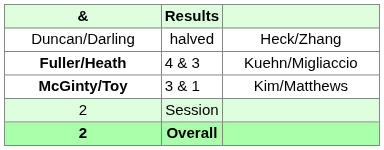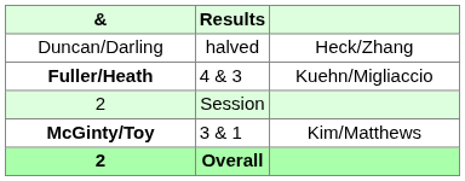 <table border="1" cellpadding="3" style="border-collapse:collapse; text-align:center;">
 <tr style="background:#ddffdd;">
 <th width=160> & </th>
 <th>Results</th>
 <th width=160></th>
 </tr>
 <tr>
 <td>Duncan/Darling</td>
 <td>halved</td>
 <td>Heck/Zhang</td>
 </tr>
 <tr>
 <td><strong>Fuller/Heath</strong></td>
 <td align=left> 4 & 3</td>
 <td>Kuehn/Migliaccio</td>
 </tr>
+<tr style="background:#ddffdd;">
+<td>2</td>
+<td>Session</td>
+<td></td>
+</tr>
 <tr>
 <td><strong>McGinty/Toy</strong></td>
 <td align=left> 3 & 1</td>
 <td>Kim/Matthews</td>
-</tr>
-<tr style="background:#ddffdd;">
-<td>2</td>
-<td>Session</td>
-<td></td>
 </tr>
 <tr style="background:#aaffaa;">
 <th>2</th>
 <th>Overall</th>
 <th></th>
 </tr>
 </table>
